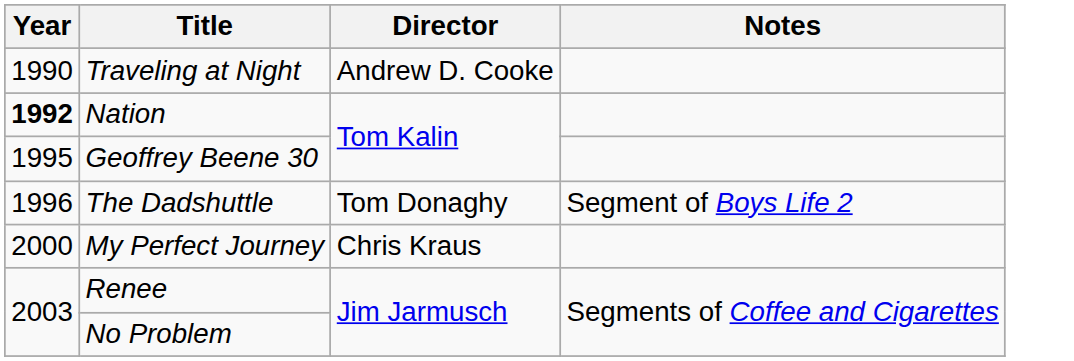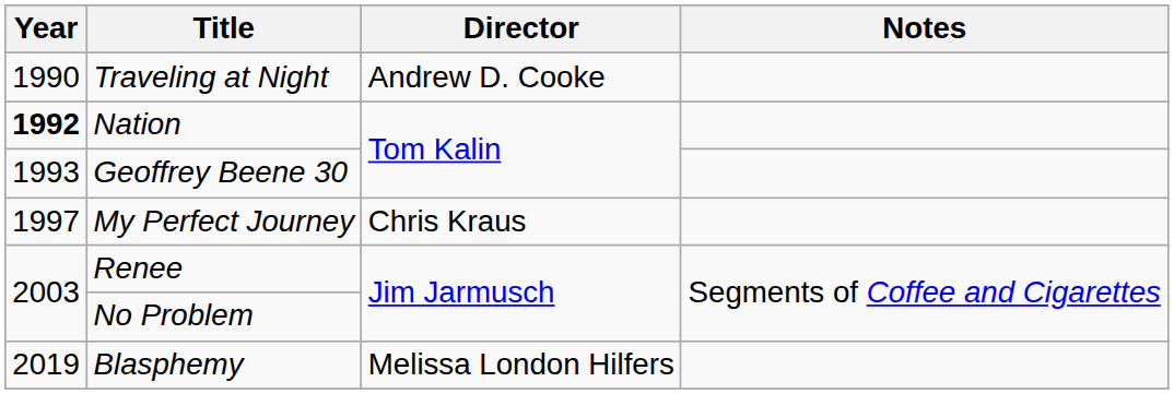 <table class="wikitable">
 <tr>
 <th>Year</th>
 <th>Title</th>
 <th>Director</th>
 <th>Notes</th>
 </tr>
 <tr>
 <td>1990</td>
 <td><em>Traveling at Night</em></td>
 <td>Andrew D. Cooke</td>
 <td></td>
 </tr>
 <tr>
 <td><strong>1992</strong></td>
 <td><em>Nation</em></td>
 <td rowspan=2><a href='#'>Tom Kalin</a></td>
 <td></td>
 </tr>
 <tr>
-<td>1995</td>
+<td>1993</td>
 <td><em>Geoffrey Beene 30</em></td>
 <td></td>
 </tr>
 <tr>
-<td>1996</td>
-<td><em>The Dadshuttle</em></td>
-<td>Tom Donaghy</td>
-<td>Segment of <em><a href='#'>Boys Life 2</a></em></td>
-</tr>
-<tr>
-<td>2000</td>
+<td>1997</td>
 <td><em>My Perfect Journey</em></td>
 <td>Chris Kraus</td>
 <td></td>
 </tr>
 <tr>
 <td rowspan=2>2003</td>
 <td><em>Renee</em></td>
 <td rowspan=2><a href='#'>Jim Jarmusch</a></td>
 <td rowspan=2>Segments of <em><a href='#'>Coffee and Cigarettes</a></em></td>
 </tr>
 <tr>
 <td><em>No Problem</em></td>
 </tr>
+<tr>
+<td>2019</td>
+<td><em>Blasphemy</em></td>
+<td>Melissa London Hilfers</td>
+<td></td>
+</tr>
 </table>
